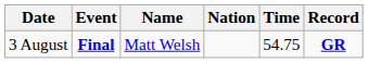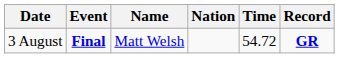 <table class="wikitable" style=text-align:center>
 <tr>
 <th>Date</th>
 <th>Event</th>
 <th>Name</th>
 <th>Nation</th>
 <th>Time</th>
 <th>Record</th>
 </tr>
 <tr>
 <td>3 August</td>
 <td><strong><a href='#'>Final</a></strong></td>
 <td><a href='#'>Matt Welsh</a></td>
 <td align=left></td>
-<td>54.75</td>
+<td>54.72</td>
 <td><strong><a href='#'>GR</a></strong></td>
 </tr>
 </table>
